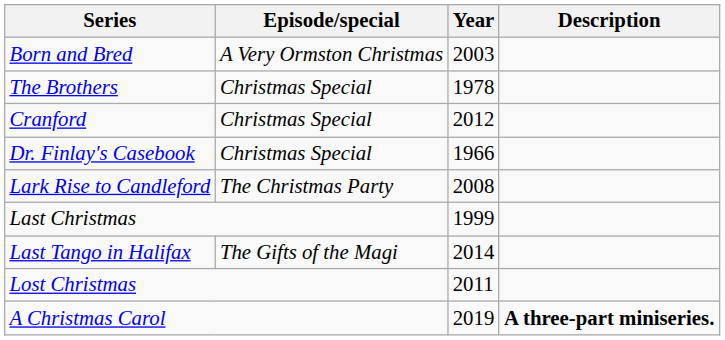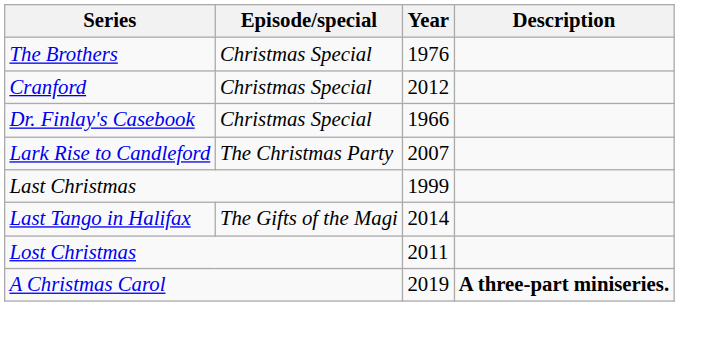 <table class="wikitable sortable">
 <tr>
 <th>Series</th>
 <th>Episode/special</th>
 <th>Year</th>
 <th>Description</th>
 </tr>
 <tr>
-<td><em><a href='#'>Born and Bred</a></em></td>
-<td><em>A Very Ormston Christmas</em></td>
-<td>2003</td>
-<td></td>
-</tr>
-<tr>
 <td><em><a href='#'>The Brothers</a></em></td>
 <td><em>Christmas Special</em></td>
-<td>1978</td>
+<td>1976</td>
 <td></td>
 </tr>
 <tr>
 <td><em><a href='#'>Cranford</a></em></td>
 <td><em>Christmas Special</em></td>
 <td>2012</td>
 <td></td>
 </tr>
 <tr>
 <td><em><a href='#'>Dr. Finlay's Casebook</a></em></td>
 <td><em>Christmas Special</em></td>
 <td>1966</td>
 <td></td>
 </tr>
 <tr>
 <td><em><a href='#'>Lark Rise to Candleford</a></em></td>
 <td><em>The Christmas Party</em></td>
-<td>2008</td>
+<td>2007</td>
 <td></td>
 </tr>
 <tr>
 <td colspan="2"><em>Last Christmas</em></td>
 <td>1999</td>
 <td></td>
 </tr>
 <tr>
 <td><em><a href='#'>Last Tango in Halifax</a></em></td>
 <td><em>The Gifts of the Magi</em></td>
 <td>2014</td>
 <td></td>
 </tr>
 <tr>
 <td colspan="2"><em><a href='#'>Lost Christmas</a></em></td>
 <td>2011</td>
 <td></td>
 </tr>
 <tr>
 <td colspan="2"><em><a href='#'>A Christmas Carol</a></em></td>
 <td>2019</td>
 <td><strong>A three-part miniseries.</strong></td>
 </tr>
 </table>
